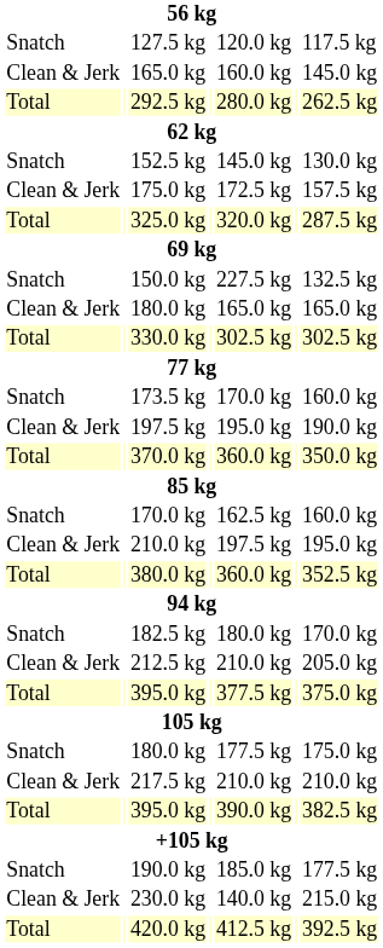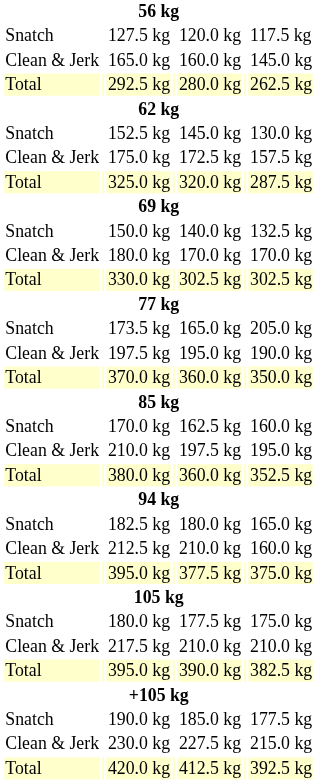 <table>
 <tr>
 <th colspan=7>56 kg</th>
 </tr>
 <tr>
 <td>Snatch</td>
 <td></td>
 <td>127.5 kg</td>
 <td></td>
 <td>120.0 kg</td>
 <td></td>
 <td>117.5 kg</td>
 </tr>
 <tr>
 <td>Clean & Jerk</td>
 <td></td>
 <td>165.0 kg</td>
 <td></td>
 <td>160.0 kg</td>
 <td></td>
 <td>145.0 kg</td>
 </tr>
 <tr bgcolor=ffffcc>
 <td>Total</td>
 <td></td>
 <td>292.5 kg</td>
 <td></td>
 <td>280.0 kg</td>
 <td></td>
 <td>262.5 kg</td>
 </tr>
 <tr>
 <th colspan=7>62 kg</th>
 </tr>
 <tr>
 <td>Snatch</td>
 <td></td>
 <td>152.5 kg</td>
 <td></td>
 <td>145.0 kg</td>
 <td></td>
 <td>130.0 kg</td>
 </tr>
 <tr>
 <td>Clean & Jerk</td>
 <td></td>
 <td>175.0 kg</td>
 <td></td>
 <td>172.5 kg</td>
 <td></td>
 <td>157.5 kg</td>
 </tr>
 <tr bgcolor=ffffcc>
 <td>Total</td>
 <td></td>
 <td>325.0 kg</td>
 <td></td>
 <td>320.0 kg</td>
 <td></td>
 <td>287.5 kg</td>
 </tr>
 <tr>
 <th colspan=7>69 kg</th>
 </tr>
 <tr>
 <td>Snatch</td>
 <td></td>
 <td>150.0 kg</td>
 <td></td>
-<td>227.5 kg</td>
+<td>140.0 kg</td>
 <td></td>
 <td>132.5 kg</td>
 </tr>
 <tr>
 <td>Clean & Jerk</td>
 <td></td>
 <td>180.0 kg</td>
 <td></td>
-<td>165.0 kg</td>
+<td>170.0 kg</td>
 <td></td>
-<td>165.0 kg</td>
+<td>170.0 kg</td>
 </tr>
 <tr bgcolor=ffffcc>
 <td>Total</td>
 <td></td>
 <td>330.0 kg</td>
 <td></td>
 <td>302.5 kg</td>
 <td></td>
 <td>302.5 kg</td>
 </tr>
 <tr>
 <th colspan=7>77 kg</th>
 </tr>
 <tr>
 <td>Snatch</td>
 <td></td>
 <td>173.5 kg<br></td>
 <td></td>
-<td>170.0 kg</td>
+<td>165.0 kg</td>
 <td></td>
-<td>160.0 kg</td>
+<td>205.0 kg</td>
 </tr>
 <tr>
 <td>Clean & Jerk</td>
 <td></td>
 <td>197.5 kg</td>
 <td></td>
 <td>195.0 kg</td>
 <td></td>
 <td>190.0 kg</td>
 </tr>
 <tr bgcolor=ffffcc>
 <td>Total</td>
 <td></td>
 <td>370.0 kg</td>
 <td></td>
 <td>360.0 kg</td>
 <td></td>
 <td>350.0 kg</td>
 </tr>
 <tr>
 <th colspan=7>85 kg</th>
 </tr>
 <tr>
 <td>Snatch</td>
 <td></td>
 <td>170.0 kg</td>
 <td></td>
 <td>162.5 kg</td>
 <td></td>
 <td>160.0 kg</td>
 </tr>
 <tr>
 <td>Clean & Jerk</td>
 <td></td>
 <td>210.0 kg</td>
 <td></td>
 <td>197.5 kg</td>
 <td></td>
 <td>195.0 kg</td>
 </tr>
 <tr bgcolor=ffffcc>
 <td>Total</td>
 <td></td>
 <td>380.0 kg</td>
 <td></td>
 <td>360.0 kg</td>
 <td></td>
 <td>352.5 kg</td>
 </tr>
 <tr>
 <th colspan=7>94 kg</th>
 </tr>
 <tr>
 <td>Snatch</td>
 <td></td>
 <td>182.5 kg</td>
 <td></td>
 <td>180.0 kg</td>
 <td></td>
-<td>170.0 kg</td>
+<td>165.0 kg</td>
 </tr>
 <tr>
 <td>Clean & Jerk</td>
 <td></td>
 <td>212.5 kg</td>
 <td></td>
 <td>210.0 kg</td>
 <td></td>
-<td>205.0 kg</td>
+<td>160.0 kg</td>
 </tr>
 <tr bgcolor=ffffcc>
 <td>Total</td>
 <td></td>
 <td>395.0 kg</td>
 <td></td>
 <td>377.5 kg</td>
 <td></td>
 <td>375.0 kg</td>
 </tr>
 <tr>
 <th colspan=7>105 kg</th>
 </tr>
 <tr>
 <td>Snatch</td>
 <td></td>
 <td>180.0 kg</td>
 <td></td>
 <td>177.5 kg</td>
 <td></td>
 <td>175.0 kg</td>
 </tr>
 <tr>
 <td>Clean & Jerk</td>
 <td></td>
 <td>217.5 kg</td>
 <td></td>
 <td>210.0 kg</td>
 <td></td>
 <td>210.0 kg</td>
 </tr>
 <tr bgcolor=ffffcc>
 <td>Total</td>
 <td></td>
 <td>395.0 kg</td>
 <td></td>
 <td>390.0 kg</td>
 <td></td>
 <td>382.5 kg</td>
 </tr>
 <tr>
 <th colspan=7>+105 kg</th>
 </tr>
 <tr>
 <td>Snatch</td>
 <td></td>
 <td>190.0 kg</td>
 <td></td>
 <td>185.0 kg</td>
 <td></td>
 <td>177.5 kg</td>
 </tr>
 <tr>
 <td>Clean & Jerk</td>
 <td></td>
 <td>230.0 kg</td>
 <td></td>
-<td>140.0 kg</td>
+<td>227.5 kg</td>
 <td></td>
 <td>215.0 kg</td>
 </tr>
 <tr bgcolor=ffffcc>
 <td>Total</td>
 <td></td>
 <td>420.0 kg</td>
 <td></td>
 <td>412.5 kg</td>
 <td></td>
 <td>392.5 kg</td>
 </tr>
 </table>
